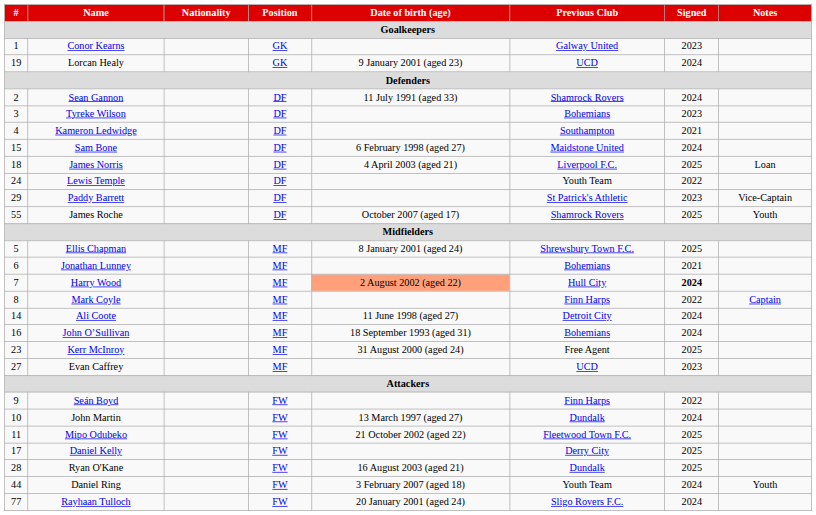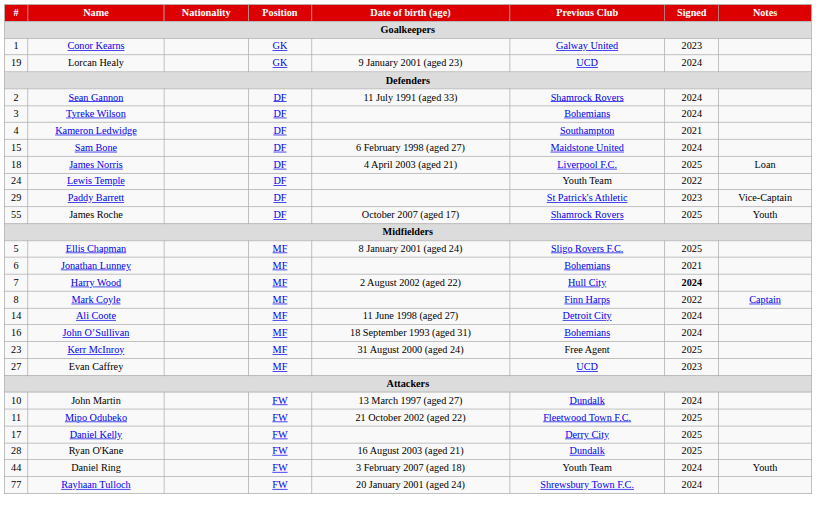 <table class="wikitable" style="text-align: center; font-size: 90%; width: 90%;">
 <tr>
 <th style="background:#d00; color:white;">#</th>
 <th style="background:#d00; color:white;">Name</th>
 <th style="background:#d00; color:white;">Nationality</th>
 <th style="background:#d00; color:white;">Position</th>
 <th style="background:#d00; color:white;">Date of birth (age)</th>
 <th style="background:#d00; color:white;">Previous Club</th>
 <th style="background:#d00; color:white;">Signed</th>
 <th style="background:#d00; color:white;">Notes</th>
 </tr>
 <tr>
 <th colspan="8" scope="row" style="background:#dcdcdc;">Goalkeepers</th>
 </tr>
 <tr>
 <td>1</td>
 <td><a href='#'>Conor Kearns</a></td>
 <td></td>
 <td><a href='#'>GK</a></td>
 <td></td>
 <td><a href='#'>Galway United</a></td>
 <td>2023</td>
 <td></td>
 </tr>
 <tr>
 <td>19</td>
 <td>Lorcan Healy</td>
 <td></td>
 <td><a href='#'>GK</a></td>
 <td>9  January 2001 (aged 23)</td>
 <td><a href='#'>UCD</a></td>
 <td>2024</td>
 <td></td>
 </tr>
 <tr>
 <th colspan="8" scope="row" style="background:#dcdcdc;">Defenders</th>
 </tr>
 <tr>
 <td>2</td>
 <td><a href='#'>Sean Gannon</a></td>
 <td></td>
 <td><a href='#'>DF</a></td>
 <td>11 July 1991 (aged 33)</td>
 <td><a href='#'>Shamrock Rovers</a></td>
 <td>2024</td>
 <td></td>
 </tr>
 <tr>
 <td>3</td>
 <td><a href='#'>Tyreke Wilson</a></td>
 <td></td>
 <td><a href='#'>DF</a></td>
 <td></td>
 <td><a href='#'>Bohemians</a></td>
-<td>2023</td>
+<td>2024</td>
 <td></td>
 </tr>
 <tr>
 <td>4</td>
 <td><a href='#'>Kameron Ledwidge</a></td>
 <td></td>
 <td><a href='#'>DF</a></td>
 <td></td>
 <td><a href='#'>Southampton</a></td>
 <td>2021</td>
 <td></td>
 </tr>
 <tr>
 <td>15</td>
 <td><a href='#'>Sam Bone</a></td>
 <td></td>
 <td><a href='#'>DF</a></td>
 <td>6 February 1998 (aged 27)</td>
 <td><a href='#'>Maidstone United</a></td>
 <td>2024</td>
 <td></td>
 </tr>
 <tr>
 <td>18</td>
 <td><a href='#'>James Norris</a></td>
 <td></td>
 <td><a href='#'>DF</a></td>
 <td>4 April 2003 (aged 21)</td>
 <td><a href='#'>Liverpool F.C.</a></td>
 <td>2025</td>
 <td>Loan</td>
 </tr>
 <tr>
 <td>24</td>
 <td><a href='#'>Lewis Temple</a></td>
 <td></td>
 <td><a href='#'>DF</a></td>
 <td></td>
 <td>Youth Team</td>
 <td>2022</td>
 <td></td>
 </tr>
 <tr>
 <td>29</td>
 <td><a href='#'>Paddy Barrett</a></td>
 <td></td>
 <td><a href='#'>DF</a></td>
 <td></td>
 <td><a href='#'>St Patrick's Athletic</a></td>
 <td>2023</td>
 <td>Vice-Captain</td>
 </tr>
 <tr>
 <td>55</td>
 <td>James Roche</td>
 <td></td>
 <td><a href='#'>DF</a></td>
 <td>October 2007 (aged 17)</td>
 <td><a href='#'>Shamrock Rovers</a></td>
 <td>2025</td>
 <td>Youth</td>
 </tr>
 <tr>
 <th colspan="8" scope="row" style="background:#dcdcdc;">Midfielders</th>
 </tr>
 <tr>
 <td>5</td>
 <td><a href='#'>Ellis Chapman</a></td>
 <td></td>
 <td><a href='#'>MF</a></td>
 <td>8 January 2001 (aged 24)</td>
-<td><a href='#'>Shrewsbury Town F.C.</a></td>
+<td><a href='#'>Sligo Rovers F.C.</a></td>
 <td>2025</td>
 <td></td>
 </tr>
 <tr>
 <td>6</td>
 <td><a href='#'>Jonathan Lunney</a></td>
 <td></td>
 <td><a href='#'>MF</a></td>
 <td></td>
 <td><a href='#'>Bohemians</a></td>
 <td>2021</td>
 <td></td>
 </tr>
 <tr>
 <td>7</td>
 <td><a href='#'>Harry Wood</a></td>
 <td></td>
 <td><a href='#'>MF</a></td>
-<td style="background: lightsalmon;">2 August 2002 (aged 22)</td>
+<td>2 August 2002 (aged 22)</td>
 <td><a href='#'>Hull City</a></td>
 <td><strong>2024</strong></td>
 <td></td>
 </tr>
 <tr>
 <td>8</td>
 <td><a href='#'>Mark Coyle</a></td>
 <td></td>
 <td><a href='#'>MF</a></td>
 <td></td>
 <td><a href='#'>Finn Harps</a></td>
 <td>2022</td>
 <td><a href='#'>Captain</a></td>
 </tr>
 <tr>
 <td>14</td>
 <td><a href='#'>Ali Coote</a></td>
 <td></td>
 <td><a href='#'>MF</a></td>
 <td>11 June 1998 (aged 27)</td>
 <td><a href='#'>Detroit City</a></td>
 <td>2024</td>
 <td></td>
 </tr>
 <tr>
 <td>16</td>
 <td><a href='#'>John O’Sullivan</a></td>
 <td></td>
 <td><a href='#'>MF</a></td>
 <td>18 September 1993 (aged 31)</td>
 <td><a href='#'>Bohemians</a></td>
 <td>2024</td>
 <td></td>
 </tr>
 <tr>
 <td>23</td>
 <td><a href='#'>Kerr McInroy</a></td>
 <td></td>
 <td><a href='#'>MF</a></td>
 <td>31 August 2000 (aged 24)</td>
 <td>Free Agent</td>
 <td>2025</td>
 <td></td>
 </tr>
 <tr>
 <td>27</td>
 <td>Evan Caffrey</td>
 <td></td>
 <td><a href='#'>MF</a></td>
 <td></td>
 <td><a href='#'>UCD</a></td>
 <td>2023</td>
 <td></td>
 </tr>
 <tr>
 <th colspan="8" scope="row" style="background:#dcdcdc;">Attackers</th>
 </tr>
 <tr>
-<td>9</td>
-<td><a href='#'>Seán Boyd</a></td>
-<td></td>
-<td><a href='#'>FW</a></td>
-<td></td>
-<td><a href='#'>Finn Harps</a></td>
-<td>2022</td>
-<td></td>
-</tr>
-<tr>
 <td>10</td>
 <td>John Martin</td>
 <td></td>
 <td><a href='#'>FW</a></td>
 <td>13  March 1997 (aged 27)</td>
 <td><a href='#'>Dundalk</a></td>
 <td>2024</td>
 <td></td>
 </tr>
 <tr>
 <td>11</td>
 <td><a href='#'>Mipo Odubeko</a></td>
 <td></td>
 <td><a href='#'>FW</a></td>
 <td>21 October 2002 (aged 22)</td>
 <td><a href='#'>Fleetwood Town F.C.</a></td>
 <td>2025</td>
 <td></td>
 </tr>
 <tr>
 <td>17</td>
 <td><a href='#'>Daniel Kelly</a></td>
 <td></td>
 <td><a href='#'>FW</a></td>
 <td></td>
 <td><a href='#'>Derry City</a></td>
 <td>2025</td>
 <td></td>
 </tr>
 <tr>
 <td>28</td>
 <td>Ryan O'Kane</td>
 <td></td>
 <td><a href='#'>FW</a></td>
 <td>16 August 2003 (aged 21)</td>
 <td><a href='#'>Dundalk</a></td>
 <td>2025</td>
 <td></td>
 </tr>
 <tr>
 <td>44</td>
 <td>Daniel Ring</td>
 <td></td>
 <td><a href='#'>FW</a></td>
 <td>3 February 2007 (aged 18)</td>
 <td>Youth Team</td>
 <td>2024</td>
 <td>Youth</td>
 </tr>
 <tr>
 <td>77</td>
 <td><a href='#'>Rayhaan Tulloch</a></td>
 <td></td>
 <td><a href='#'>FW</a></td>
 <td>20 January 2001 (aged 24)</td>
-<td><a href='#'>Sligo Rovers F.C.</a></td>
+<td><a href='#'>Shrewsbury Town F.C.</a></td>
 <td>2024</td>
 <td></td>
 </tr>
 </table>
